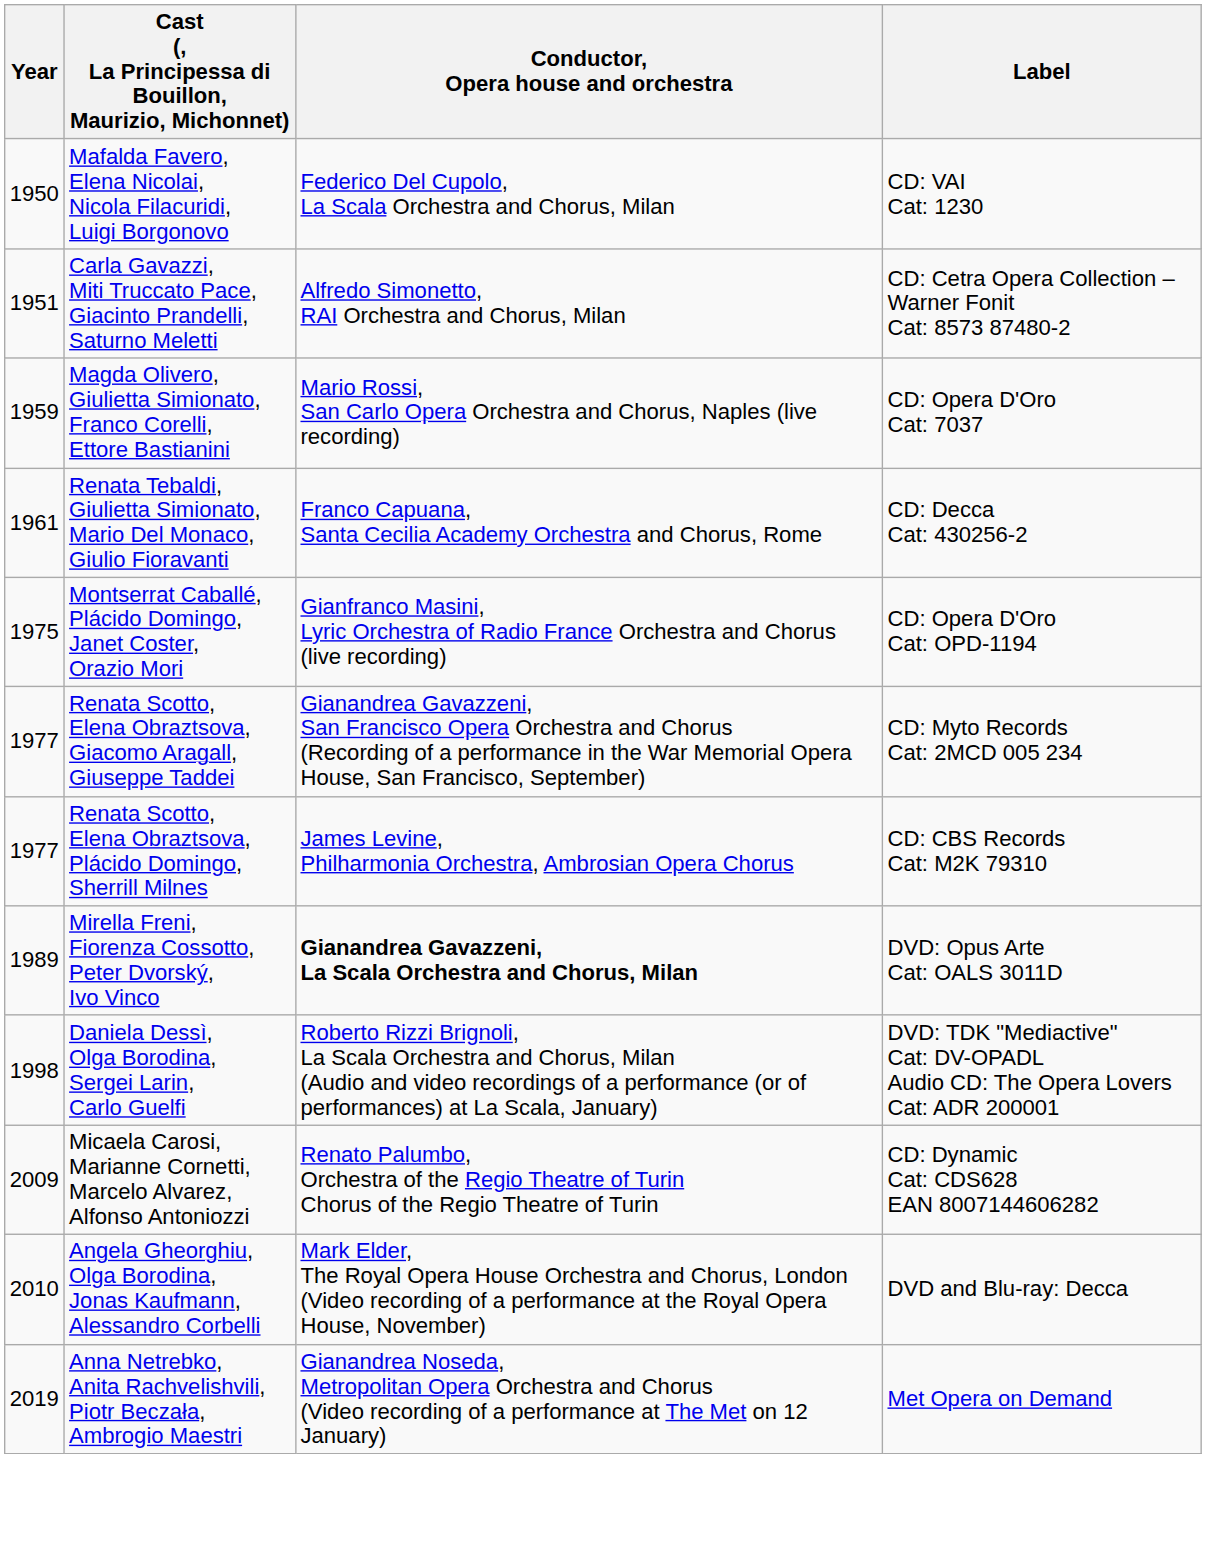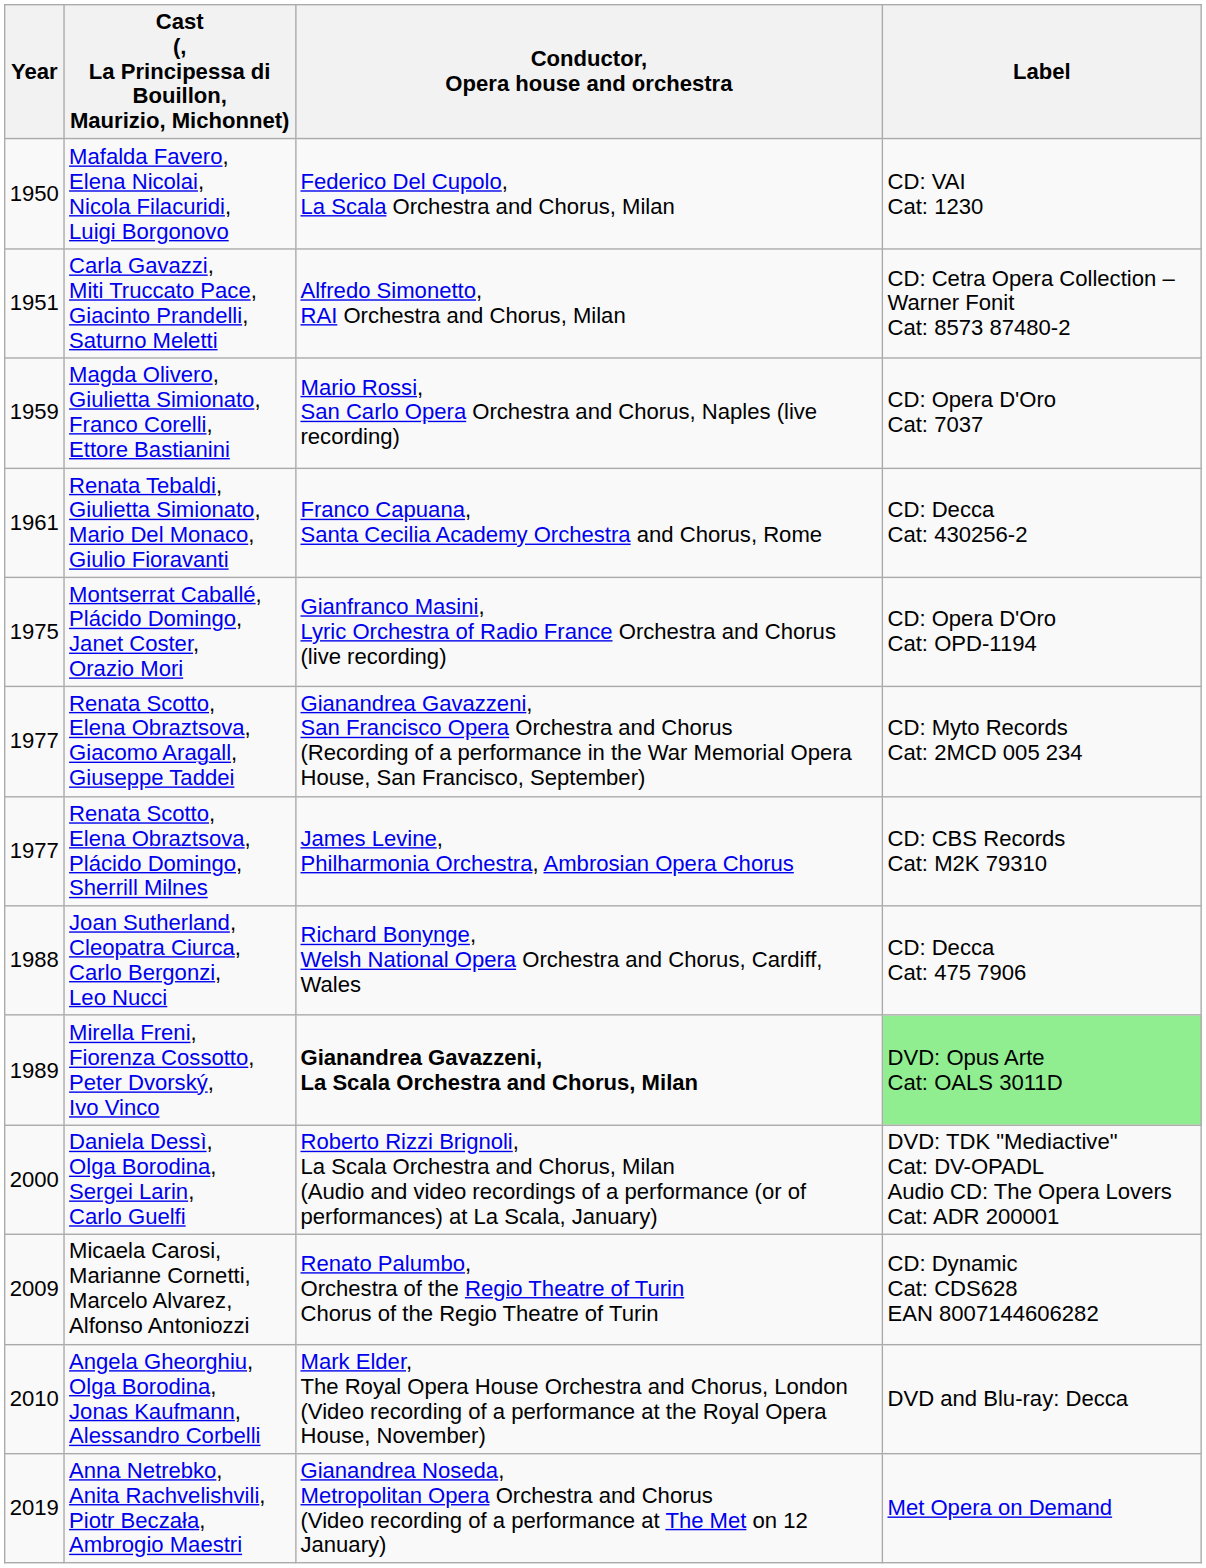 <table class="wikitable">
 <tr>
 <th>Year</th>
 <th>Cast<br>(,<br>La Principessa di Bouillon,<br>Maurizio, Michonnet)</th>
 <th>Conductor,<br>Opera house and orchestra</th>
 <th>Label</th>
 </tr>
 <tr>
 <td>1950</td>
 <td><a href='#'>Mafalda Favero</a>,<br><a href='#'>Elena Nicolai</a>,<br><a href='#'>Nicola Filacuridi</a>,<br><a href='#'>Luigi Borgonovo</a></td>
 <td><a href='#'>Federico Del Cupolo</a>,<br><a href='#'>La Scala</a> Orchestra and Chorus, Milan</td>
 <td>CD: VAI<br>Cat: 1230</td>
 </tr>
 <tr>
 <td>1951</td>
 <td><a href='#'>Carla Gavazzi</a>,<br><a href='#'>Miti Truccato Pace</a>,<br><a href='#'>Giacinto Prandelli</a>,<br><a href='#'>Saturno Meletti</a></td>
 <td><a href='#'>Alfredo Simonetto</a>,<br><a href='#'>RAI</a> Orchestra and Chorus, Milan</td>
 <td>CD: Cetra Opera Collection – Warner Fonit<br>Cat: 8573 87480-2</td>
 </tr>
 <tr>
 <td>1959</td>
 <td><a href='#'>Magda Olivero</a>,<br><a href='#'>Giulietta Simionato</a>,<br><a href='#'>Franco Corelli</a>,<br><a href='#'>Ettore Bastianini</a></td>
 <td><a href='#'>Mario Rossi</a>,<br><a href='#'>San Carlo Opera</a> Orchestra and Chorus, Naples (live recording)</td>
 <td>CD: Opera D'Oro<br>Cat: 7037</td>
 </tr>
 <tr>
 <td>1961</td>
 <td><a href='#'>Renata Tebaldi</a>,<br><a href='#'>Giulietta Simionato</a>,<br><a href='#'>Mario Del Monaco</a>,<br><a href='#'>Giulio Fioravanti</a></td>
 <td><a href='#'>Franco Capuana</a>,<br><a href='#'>Santa Cecilia Academy Orchestra</a> and Chorus, Rome</td>
 <td>CD: Decca<br>Cat: 430256-2</td>
 </tr>
 <tr>
 <td>1975</td>
 <td><a href='#'>Montserrat Caballé</a>,<br><a href='#'>Plácido Domingo</a>,<br><a href='#'>Janet Coster</a>,<br><a href='#'>Orazio Mori</a></td>
 <td><a href='#'>Gianfranco Masini</a>,<br><a href='#'>Lyric Orchestra of Radio France</a> Orchestra and Chorus (live recording)</td>
 <td>CD: Opera D'Oro<br>Cat: OPD-1194</td>
 </tr>
 <tr>
 <td>1977</td>
 <td><a href='#'>Renata Scotto</a>,<br><a href='#'>Elena Obraztsova</a>,<br><a href='#'>Giacomo Aragall</a>,<br><a href='#'>Giuseppe Taddei</a></td>
 <td><a href='#'>Gianandrea Gavazzeni</a>,<br><a href='#'>San Francisco Opera</a> Orchestra and Chorus<br>(Recording of a performance in the War Memorial Opera House, San Francisco, September)</td>
 <td>CD: Myto Records<br>Cat: 2MCD 005 234</td>
 </tr>
 <tr>
 <td>1977</td>
 <td><a href='#'>Renata Scotto</a>,<br><a href='#'>Elena Obraztsova</a>,<br><a href='#'>Plácido Domingo</a>,<br><a href='#'>Sherrill Milnes</a></td>
 <td><a href='#'>James Levine</a>,<br><a href='#'>Philharmonia Orchestra</a>, <a href='#'>Ambrosian Opera Chorus</a></td>
 <td>CD: CBS Records<br>Cat: M2K 79310</td>
 </tr>
 <tr>
+<td>1988</td>
+<td><a href='#'>Joan Sutherland</a>,<br><a href='#'>Cleopatra Ciurca</a>,<br><a href='#'>Carlo Bergonzi</a>,<br><a href='#'>Leo Nucci</a></td>
+<td><a href='#'>Richard Bonynge</a>,<br><a href='#'>Welsh National Opera</a> Orchestra and Chorus, Cardiff, Wales</td>
+<td>CD: Decca<br>Cat: 475 7906</td>
+</tr>
+<tr>
 <td>1989</td>
 <td><a href='#'>Mirella Freni</a>,<br><a href='#'>Fiorenza Cossotto</a>,<br><a href='#'>Peter Dvorský</a>,<br><a href='#'>Ivo Vinco</a></td>
 <td><strong>Gianandrea Gavazzeni,<br>La Scala Orchestra and Chorus, Milan</strong></td>
-<td>DVD: Opus Arte<br>Cat: OALS 3011D</td>
+<td style="background: lightgreen;">DVD: Opus Arte<br>Cat: OALS 3011D</td>
 </tr>
 <tr>
-<td>1998</td>
+<td>2000</td>
 <td><a href='#'>Daniela Dessì</a>,<br><a href='#'>Olga Borodina</a>,<br><a href='#'>Sergei Larin</a>,<br><a href='#'>Carlo Guelfi</a></td>
 <td><a href='#'>Roberto Rizzi Brignoli</a>,<br>La Scala Orchestra and Chorus, Milan<br>(Audio and video recordings of a performance (or of performances) at La Scala, January)</td>
 <td>DVD: TDK "Mediactive"<br>Cat: DV-OPADL<br>Audio CD: The Opera Lovers<br>Cat: ADR 200001</td>
 </tr>
 <tr>
 <td>2009</td>
 <td>Micaela Carosi,<br>Marianne Cornetti,<br>Marcelo Alvarez,<br>Alfonso Antoniozzi</td>
 <td><a href='#'>Renato Palumbo</a>,<br>Orchestra of the <a href='#'>Regio Theatre of Turin</a><br>Chorus of the Regio Theatre of Turin</td>
 <td>CD: Dynamic<br>Cat: CDS628<br>EAN 8007144606282</td>
 </tr>
 <tr>
 <td>2010</td>
 <td><a href='#'>Angela Gheorghiu</a>,<br><a href='#'>Olga Borodina</a>,<br><a href='#'>Jonas Kaufmann</a>,<br><a href='#'>Alessandro Corbelli</a></td>
 <td><a href='#'>Mark Elder</a>,<br>The Royal Opera House Orchestra and Chorus, London<br>(Video recording of a performance at the Royal Opera House, November)</td>
 <td>DVD and Blu-ray: Decca </td>
 </tr>
 <tr>
 <td>2019</td>
 <td><a href='#'>Anna Netrebko</a>,<br><a href='#'>Anita Rachvelishvili</a>,<br><a href='#'>Piotr Beczała</a>,<br><a href='#'>Ambrogio Maestri</a></td>
 <td><a href='#'>Gianandrea Noseda</a>,<br><a href='#'>Metropolitan Opera</a> Orchestra and Chorus<br>(Video recording of a performance at <a href='#'>The Met</a> on 12 January)</td>
 <td><a href='#'>Met Opera on Demand</a><br></td>
 </tr>
 </table>
